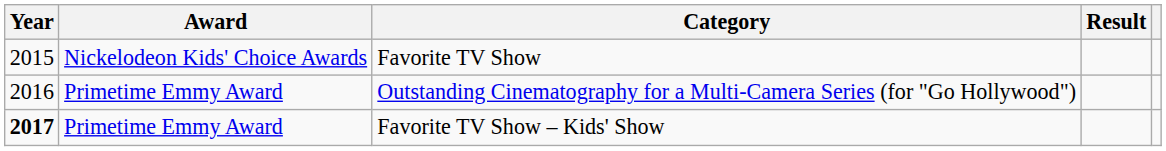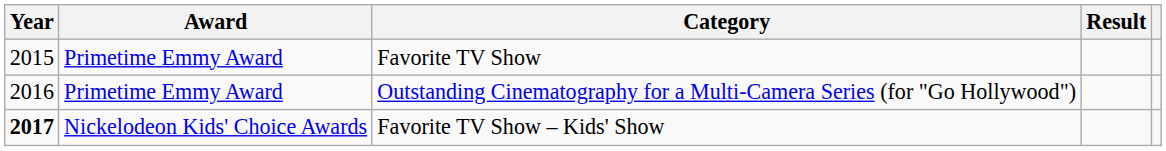 <table class="wikitable">
 <tr>
 <th>Year</th>
 <th>Award</th>
 <th>Category</th>
 <th>Result</th>
 <th></th>
 </tr>
 <tr>
 <td>2015</td>
-<td><a href='#'>Nickelodeon Kids' Choice Awards</a></td>
+<td><a href='#'>Primetime Emmy Award</a></td>
 <td>Favorite TV Show</td>
 <td></td>
 <td style="text-align:center;"></td>
 </tr>
 <tr>
 <td>2016</td>
 <td><a href='#'>Primetime Emmy Award</a></td>
 <td><a href='#'>Outstanding Cinematography for a Multi-Camera Series</a>  (for "Go Hollywood")</td>
 <td></td>
 <td style="text-align:center;"></td>
 </tr>
 <tr>
 <td><strong>2017</strong></td>
-<td><a href='#'>Primetime Emmy Award</a></td>
+<td><a href='#'>Nickelodeon Kids' Choice Awards</a></td>
 <td>Favorite TV Show – Kids' Show</td>
 <td></td>
 <td style="text-align:center;"></td>
 </tr>
 </table>
